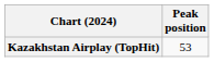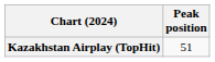 <table class="wikitable plainrowheaders" style="text-align:center">
 <tr>
 <th scope="col">Chart (2024)</th>
 <th scope="col">Peak<br>position</th>
 </tr>
 <tr>
 <th scope="row">Kazakhstan Airplay (TopHit)</th>
-<td>53</td>
+<td>51</td>
 </tr>
 </table>
